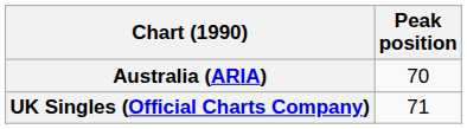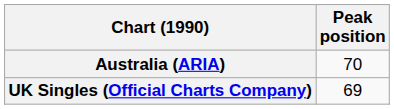 <table class="wikitable sortable plainrowheaders">
 <tr>
 <th scope="col">Chart (1990)</th>
 <th scope="col">Peak<br>position</th>
 </tr>
 <tr>
 <th scope="row">Australia (<a href='#'>ARIA</a>)</th>
 <td align="center">70</td>
 </tr>
 <tr>
 <th scope="row">UK Singles (<a href='#'>Official Charts Company</a>)</th>
-<td align="center">71</td>
+<td align="center">69</td>
 </tr>
 </table>
